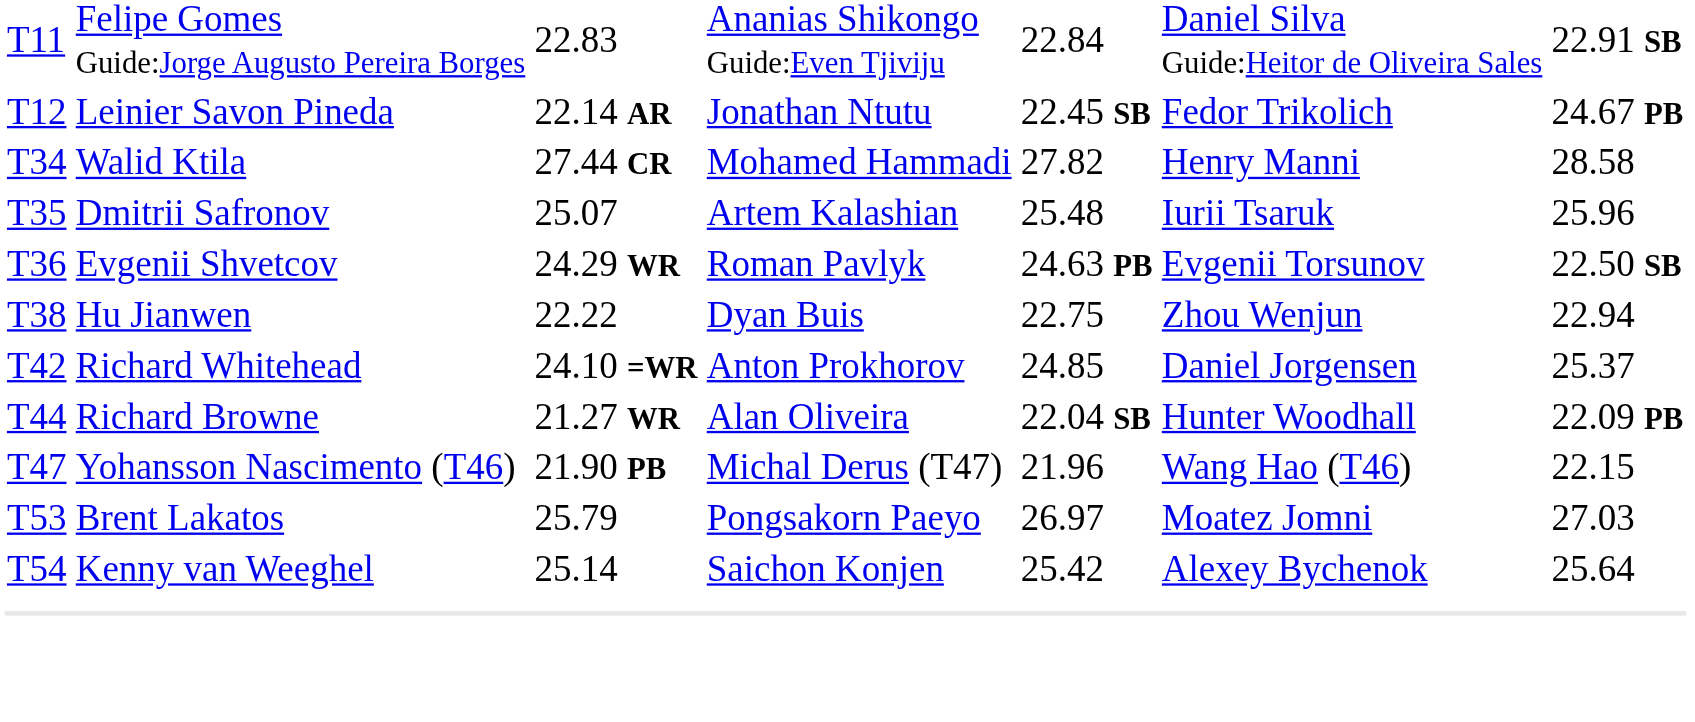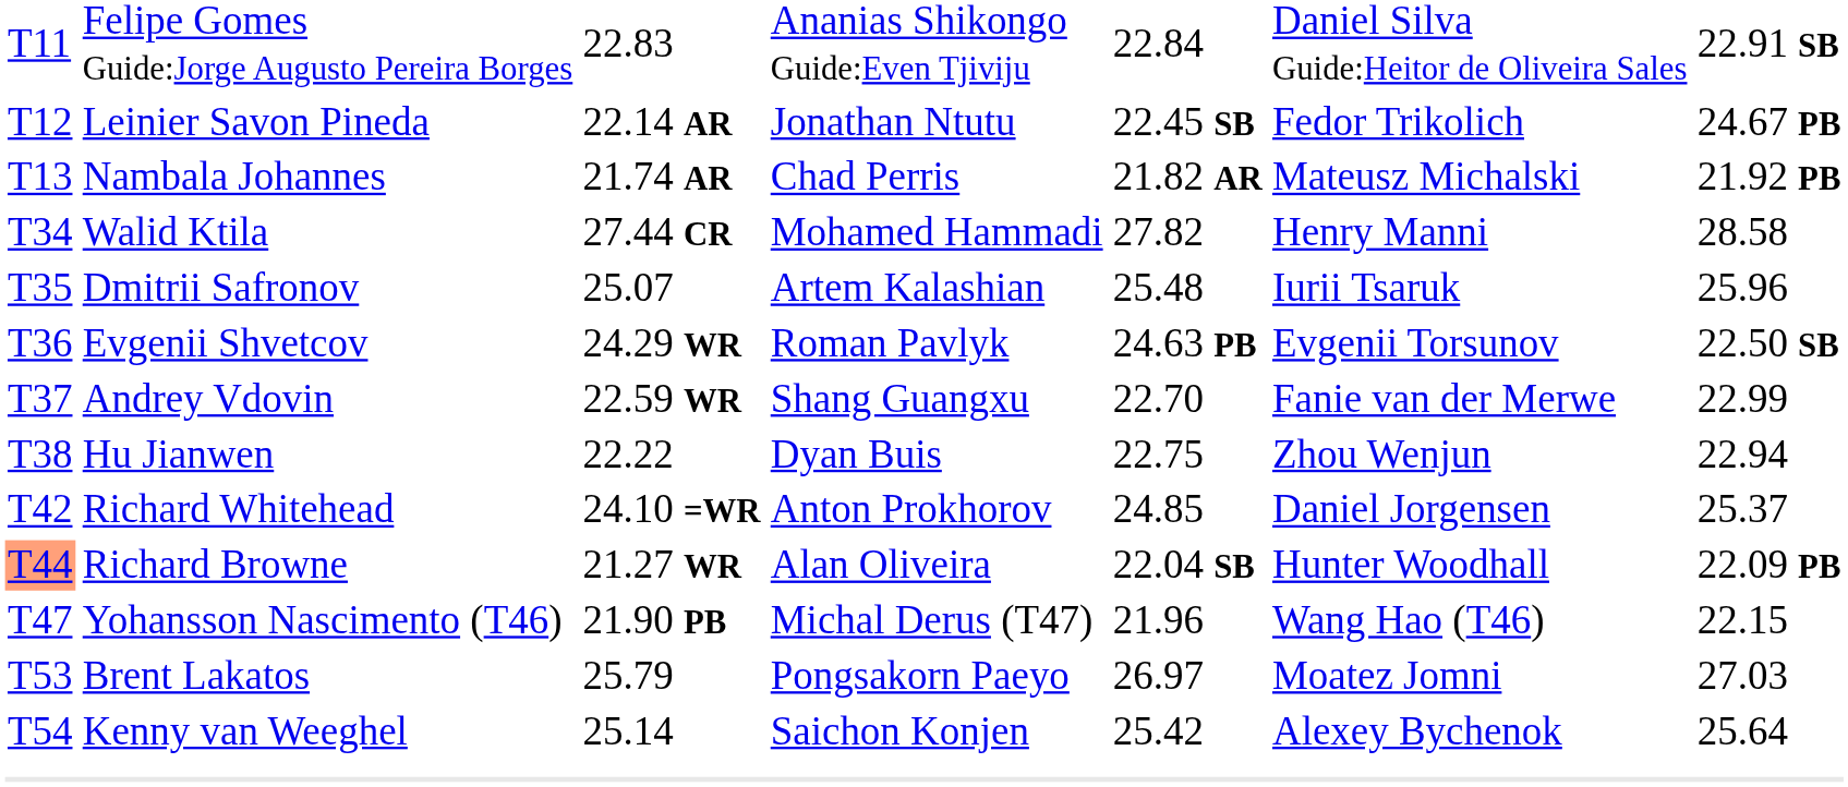 <table>
 <tr>
 <td><a href='#'>T11</a></td>
 <td><a href='#'>Felipe Gomes</a><br><small>Guide:<a href='#'>Jorge Augusto Pereira Borges</a></small><br></td>
 <td>22.83</td>
 <td><a href='#'>Ananias Shikongo</a><br><small>Guide:<a href='#'>Even Tjiviju</a></small><br></td>
 <td>22.84</td>
 <td><a href='#'>Daniel Silva</a><br><small>Guide:<a href='#'>Heitor de Oliveira Sales</a></small><br></td>
 <td>22.91 <small><strong>SB</strong></small></td>
 </tr>
 <tr>
 <td><a href='#'>T12</a></td>
 <td><a href='#'>Leinier Savon Pineda</a><br></td>
 <td>22.14 <small><strong>AR</strong></small></td>
 <td><a href='#'>Jonathan Ntutu</a><br></td>
 <td>22.45 <small><strong>SB</strong></small></td>
 <td><a href='#'>Fedor Trikolich</a><br></td>
 <td>24.67 <small><strong>PB</strong></small></td>
+</tr>
+<tr>
+<td><a href='#'>T13</a></td>
+<td><a href='#'>Nambala Johannes</a><br></td>
+<td>21.74 <small><strong>AR</strong></small></td>
+<td><a href='#'>Chad Perris</a><br></td>
+<td>21.82 <small><strong>AR</strong></small></td>
+<td><a href='#'>Mateusz Michalski</a><br></td>
+<td>21.92 <small><strong>PB</strong></small></td>
 </tr>
 <tr>
 <td><a href='#'>T34</a></td>
 <td><a href='#'>Walid Ktila</a><br></td>
 <td>27.44 <small><strong>CR</strong></small></td>
 <td><a href='#'>Mohamed Hammadi</a><br></td>
 <td>27.82</td>
 <td><a href='#'>Henry Manni</a><br></td>
 <td>28.58</td>
 </tr>
 <tr>
 <td><a href='#'>T35</a></td>
 <td><a href='#'>Dmitrii Safronov</a><br></td>
 <td>25.07</td>
 <td><a href='#'>Artem Kalashian</a><br></td>
 <td>25.48</td>
 <td><a href='#'>Iurii Tsaruk</a><br></td>
 <td>25.96</td>
 </tr>
 <tr>
 <td><a href='#'>T36</a></td>
 <td><a href='#'>Evgenii Shvetcov</a><br></td>
 <td>24.29 <small><strong>WR</strong></small></td>
 <td><a href='#'>Roman Pavlyk</a><br></td>
 <td>24.63 <small><strong>PB</strong></small></td>
 <td><a href='#'>Evgenii Torsunov</a><br></td>
 <td>22.50 <small><strong>SB</strong></small></td>
 </tr>
 <tr>
+<td><a href='#'>T37</a></td>
+<td><a href='#'>Andrey Vdovin</a><br></td>
+<td>22.59 <small><strong>WR</strong></small></td>
+<td><a href='#'>Shang Guangxu</a><br></td>
+<td>22.70</td>
+<td><a href='#'>Fanie van der Merwe</a><br></td>
+<td>22.99</td>
+</tr>
+<tr>
 <td><a href='#'>T38</a></td>
 <td><a href='#'>Hu Jianwen</a><br></td>
 <td>22.22</td>
 <td><a href='#'>Dyan Buis</a><br></td>
 <td>22.75</td>
 <td><a href='#'>Zhou Wenjun</a><br></td>
 <td>22.94</td>
 </tr>
 <tr>
 <td><a href='#'>T42</a></td>
 <td><a href='#'>Richard Whitehead</a><br></td>
 <td>24.10 <small><strong>=WR</strong></small></td>
 <td><a href='#'>Anton Prokhorov</a><br></td>
 <td>24.85</td>
 <td><a href='#'>Daniel Jorgensen</a><br></td>
 <td>25.37</td>
 </tr>
 <tr>
-<td><a href='#'>T44</a></td>
+<td style="background: lightsalmon;"><a href='#'>T44</a></td>
 <td><a href='#'>Richard Browne</a><br></td>
 <td>21.27 <small><strong>WR</strong></small></td>
 <td><a href='#'>Alan Oliveira</a><br></td>
 <td>22.04 <small><strong>SB</strong></small></td>
 <td><a href='#'>Hunter Woodhall</a><br></td>
 <td>22.09 <small><strong>PB</strong></small></td>
 </tr>
 <tr>
 <td><a href='#'>T47</a></td>
 <td><a href='#'>Yohansson Nascimento</a> (<a href='#'>T46</a>)<br></td>
 <td>21.90 <small><strong>PB</strong></small></td>
 <td><a href='#'>Michal Derus</a> (T47)<br></td>
 <td>21.96</td>
 <td><a href='#'>Wang Hao</a> (<a href='#'>T46</a>)<br></td>
 <td>22.15</td>
 </tr>
 <tr>
 <td><a href='#'>T53</a></td>
 <td><a href='#'>Brent Lakatos</a><br></td>
 <td>25.79</td>
 <td><a href='#'>Pongsakorn Paeyo</a><br></td>
 <td>26.97</td>
 <td><a href='#'>Moatez Jomni</a><br></td>
 <td>27.03</td>
 </tr>
 <tr>
 <td><a href='#'>T54</a></td>
 <td><a href='#'>Kenny van Weeghel</a><br></td>
 <td>25.14</td>
 <td><a href='#'>Saichon Konjen</a><br></td>
 <td>25.42</td>
 <td><a href='#'>Alexey Bychenok</a><br></td>
 <td>25.64</td>
 </tr>
 <tr>
 <td colspan=7></td>
 </tr>
 <tr>
 </tr>
 <tr bgcolor= e8e8e8>
 <td colspan=7></td>
 </tr>
 </table>
